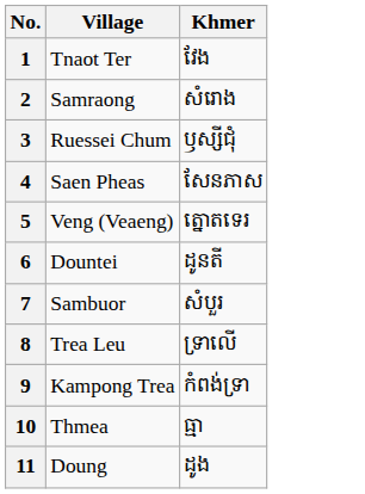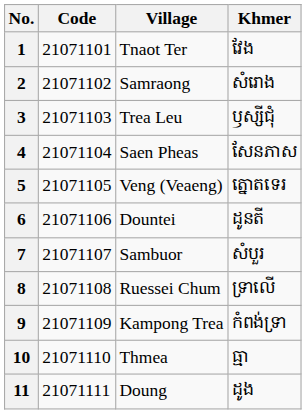 <table class="wikitable sortable mw-collapsible">
 <tr>
 <th>No.</th>
+<th>Code</th>
 <th>Village</th>
 <th>Khmer</th>
 </tr>
 <tr>
 <th>1</th>
+<td>21071101</td>
 <td>Tnaot Ter</td>
 <td>វែង</td>
 </tr>
 <tr>
 <th>2</th>
+<td>21071102</td>
 <td>Samraong</td>
 <td>សំរោង</td>
 </tr>
 <tr>
 <th>3</th>
-<td>Ruessei Chum</td>
+<td>21071103</td>
+<td>Trea Leu</td>
 <td>ឫស្សីជុំ</td>
 </tr>
 <tr>
 <th>4</th>
+<td>21071104</td>
 <td>Saen Pheas</td>
 <td>សែនភាស</td>
 </tr>
 <tr>
 <th>5</th>
+<td>21071105</td>
 <td>Veng (Veaeng)</td>
 <td>ត្នោតទេរ</td>
 </tr>
 <tr>
 <th>6</th>
+<td>21071106</td>
 <td>Dountei</td>
 <td>ដូនតី</td>
 </tr>
 <tr>
 <th>7</th>
+<td>21071107</td>
 <td>Sambuor</td>
 <td>សំបួរ</td>
 </tr>
 <tr>
 <th>8</th>
-<td>Trea Leu</td>
+<td>21071108</td>
+<td>Ruessei Chum</td>
 <td>ទ្រាលើ</td>
 </tr>
 <tr>
 <th>9</th>
+<td>21071109</td>
 <td>Kampong Trea</td>
 <td>កំពង់ទ្រា</td>
 </tr>
 <tr>
 <th>10</th>
+<td>21071110</td>
 <td>Thmea</td>
 <td>ធ្មា</td>
 </tr>
 <tr>
 <th>11</th>
+<td>21071111</td>
 <td>Doung</td>
 <td>ដូង</td>
 </tr>
 </table>
